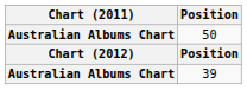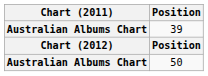 <table class="wikitable plainrowheaders">
 <tr>
 <th scope="col">Chart (2011)</th>
 <th scope="col">Position</th>
 </tr>
 <tr>
 <th scope="row">Australian Albums Chart</th>
-<td style="text-align:center;">50</td>
+<td style="text-align:center;">39</td>
 </tr>
 <tr>
 <th scope="col">Chart (2012)</th>
 <th scope="col">Position</th>
 </tr>
 <tr>
 <th scope="row">Australian Albums Chart</th>
-<td style="text-align:center;">39</td>
+<td style="text-align:center;">50</td>
 </tr>
 </table>
